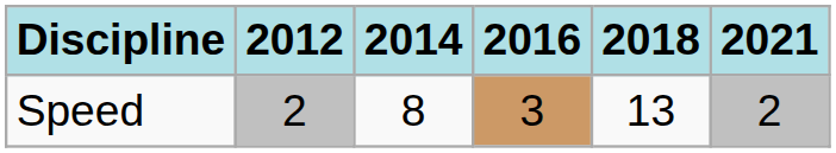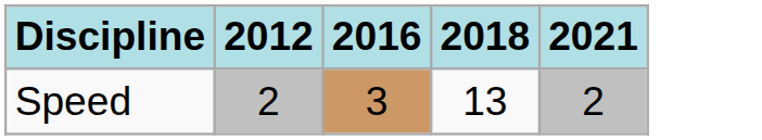 <table class="wikitable" style="text-align: center;">
 <tr>
 <th style="background: #b0e0e6;">Discipline</th>
 <th style="background: #b0e0e6;">2012</th>
-<th style="background: #b0e0e6;">2014</th>
 <th style="background: #b0e0e6;">2016</th>
 <th style="background: #b0e0e6;">2018</th>
 <th style="background: #b0e0e6;">2021</th>
 </tr>
 <tr>
 <td align="left">Speed</td>
 <td style="background: Silver;">2</td>
-<td>8</td>
 <td style="background: #cc9966;">3</td>
 <td>13</td>
 <td style="background: Silver;">2</td>
 </tr>
 </table>
